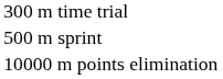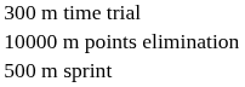 <table>
 <tr>
 <td>300 m time trial<br></td>
+<td></td>
+<td></td>
+<td></td>
+</tr>
+<tr>
+<td>10000 m points elimination<br></td>
 <td></td>
 <td></td>
 <td></td>
 </tr>
 <tr>
 <td>500 m sprint<br></td>
 <td></td>
 <td></td>
 <td></td>
 </tr>
-<tr>
-<td>10000 m points elimination<br></td>
-<td></td>
-<td></td>
-<td></td>
-</tr>
 </table>
